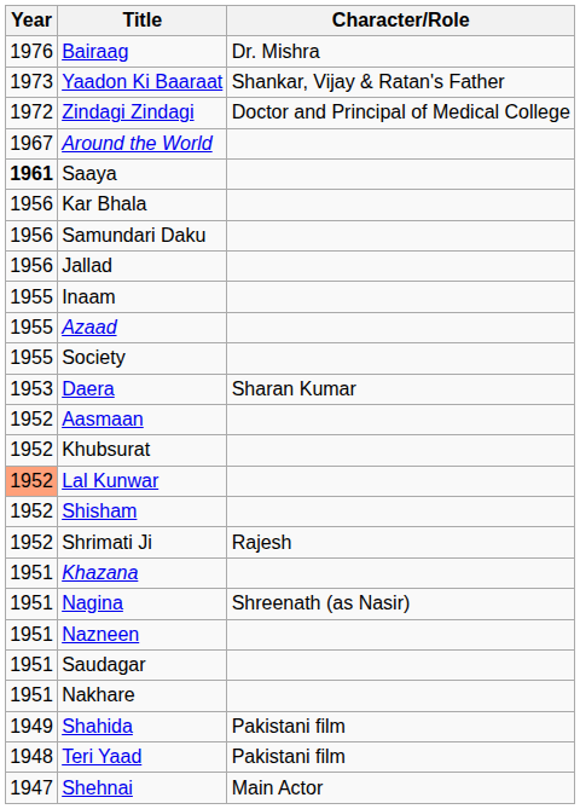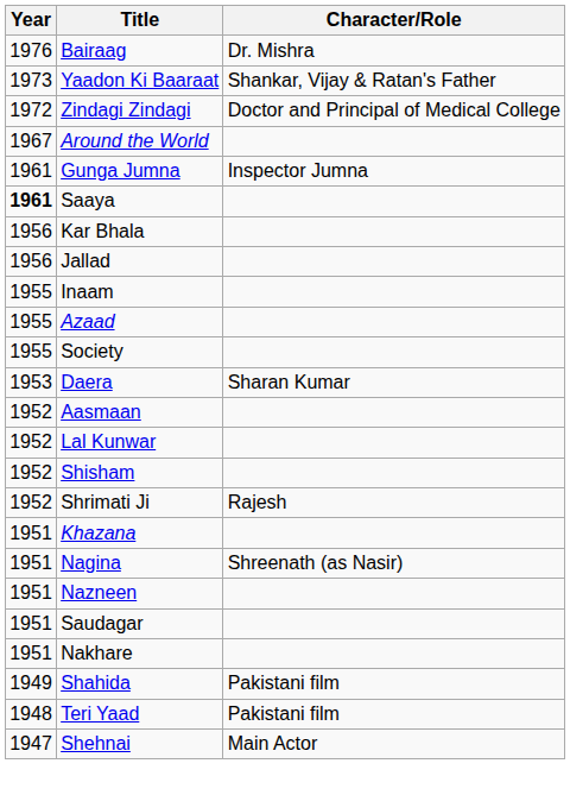 <table class="wikitable sortable">
 <tr>
 <th scope="col">Year</th>
 <th scope="col">Title</th>
 <th scope="col">Character/Role</th>
 </tr>
 <tr>
 <td>1976</td>
 <td><a href='#'>Bairaag</a></td>
 <td>Dr. Mishra</td>
 </tr>
 <tr>
 <td>1973</td>
 <td><a href='#'>Yaadon Ki Baaraat</a></td>
 <td>Shankar, Vijay & Ratan's Father</td>
 </tr>
 <tr>
 <td>1972</td>
 <td><a href='#'>Zindagi Zindagi</a></td>
 <td>Doctor and Principal of Medical College</td>
 </tr>
 <tr>
 <td>1967</td>
 <td><em><a href='#'>Around the World</a></em></td>
 <td></td>
 </tr>
 <tr>
+<td>1961</td>
+<td><a href='#'>Gunga Jumna</a></td>
+<td>Inspector Jumna</td>
+</tr>
+<tr>
 <td><strong>1961</strong></td>
 <td>Saaya</td>
 <td></td>
 </tr>
 <tr>
 <td>1956</td>
 <td>Kar Bhala</td>
-<td></td>
-</tr>
-<tr>
-<td>1956</td>
-<td>Samundari Daku</td>
 <td></td>
 </tr>
 <tr>
 <td>1956</td>
 <td>Jallad</td>
 <td></td>
 </tr>
 <tr>
 <td>1955</td>
 <td>Inaam</td>
 <td></td>
 </tr>
 <tr>
 <td>1955</td>
 <td><em><a href='#'>Azaad</a></em></td>
 <td></td>
 </tr>
 <tr>
 <td>1955</td>
 <td>Society</td>
 <td></td>
 </tr>
 <tr>
 <td>1953</td>
 <td><a href='#'>Daera</a></td>
 <td>Sharan Kumar</td>
 </tr>
 <tr>
 <td>1952</td>
 <td><a href='#'>Aasmaan</a></td>
 <td></td>
 </tr>
 <tr>
 <td>1952</td>
-<td>Khubsurat</td>
-<td></td>
-</tr>
-<tr>
-<td style="background: lightsalmon;">1952</td>
 <td><a href='#'>Lal Kunwar</a></td>
 <td></td>
 </tr>
 <tr>
 <td>1952</td>
 <td><a href='#'>Shisham</a></td>
 <td></td>
 </tr>
 <tr>
 <td>1952</td>
 <td>Shrimati Ji</td>
 <td>Rajesh</td>
 </tr>
 <tr>
 <td>1951</td>
 <td><em><a href='#'>Khazana</a></em></td>
 <td></td>
 </tr>
 <tr>
 <td>1951</td>
 <td><a href='#'>Nagina</a></td>
 <td>Shreenath (as Nasir)</td>
 </tr>
 <tr>
 <td>1951</td>
 <td><a href='#'>Nazneen</a></td>
 <td></td>
 </tr>
 <tr>
 <td>1951</td>
 <td>Saudagar</td>
 <td></td>
 </tr>
 <tr>
 <td>1951</td>
 <td>Nakhare</td>
 <td></td>
 </tr>
 <tr>
 <td>1949</td>
 <td><a href='#'>Shahida</a></td>
 <td>Pakistani film</td>
 </tr>
 <tr>
 <td>1948</td>
 <td><a href='#'>Teri Yaad</a></td>
 <td>Pakistani film</td>
 </tr>
 <tr>
 <td>1947</td>
 <td><a href='#'>Shehnai</a></td>
 <td>Main Actor</td>
 </tr>
 </table>
